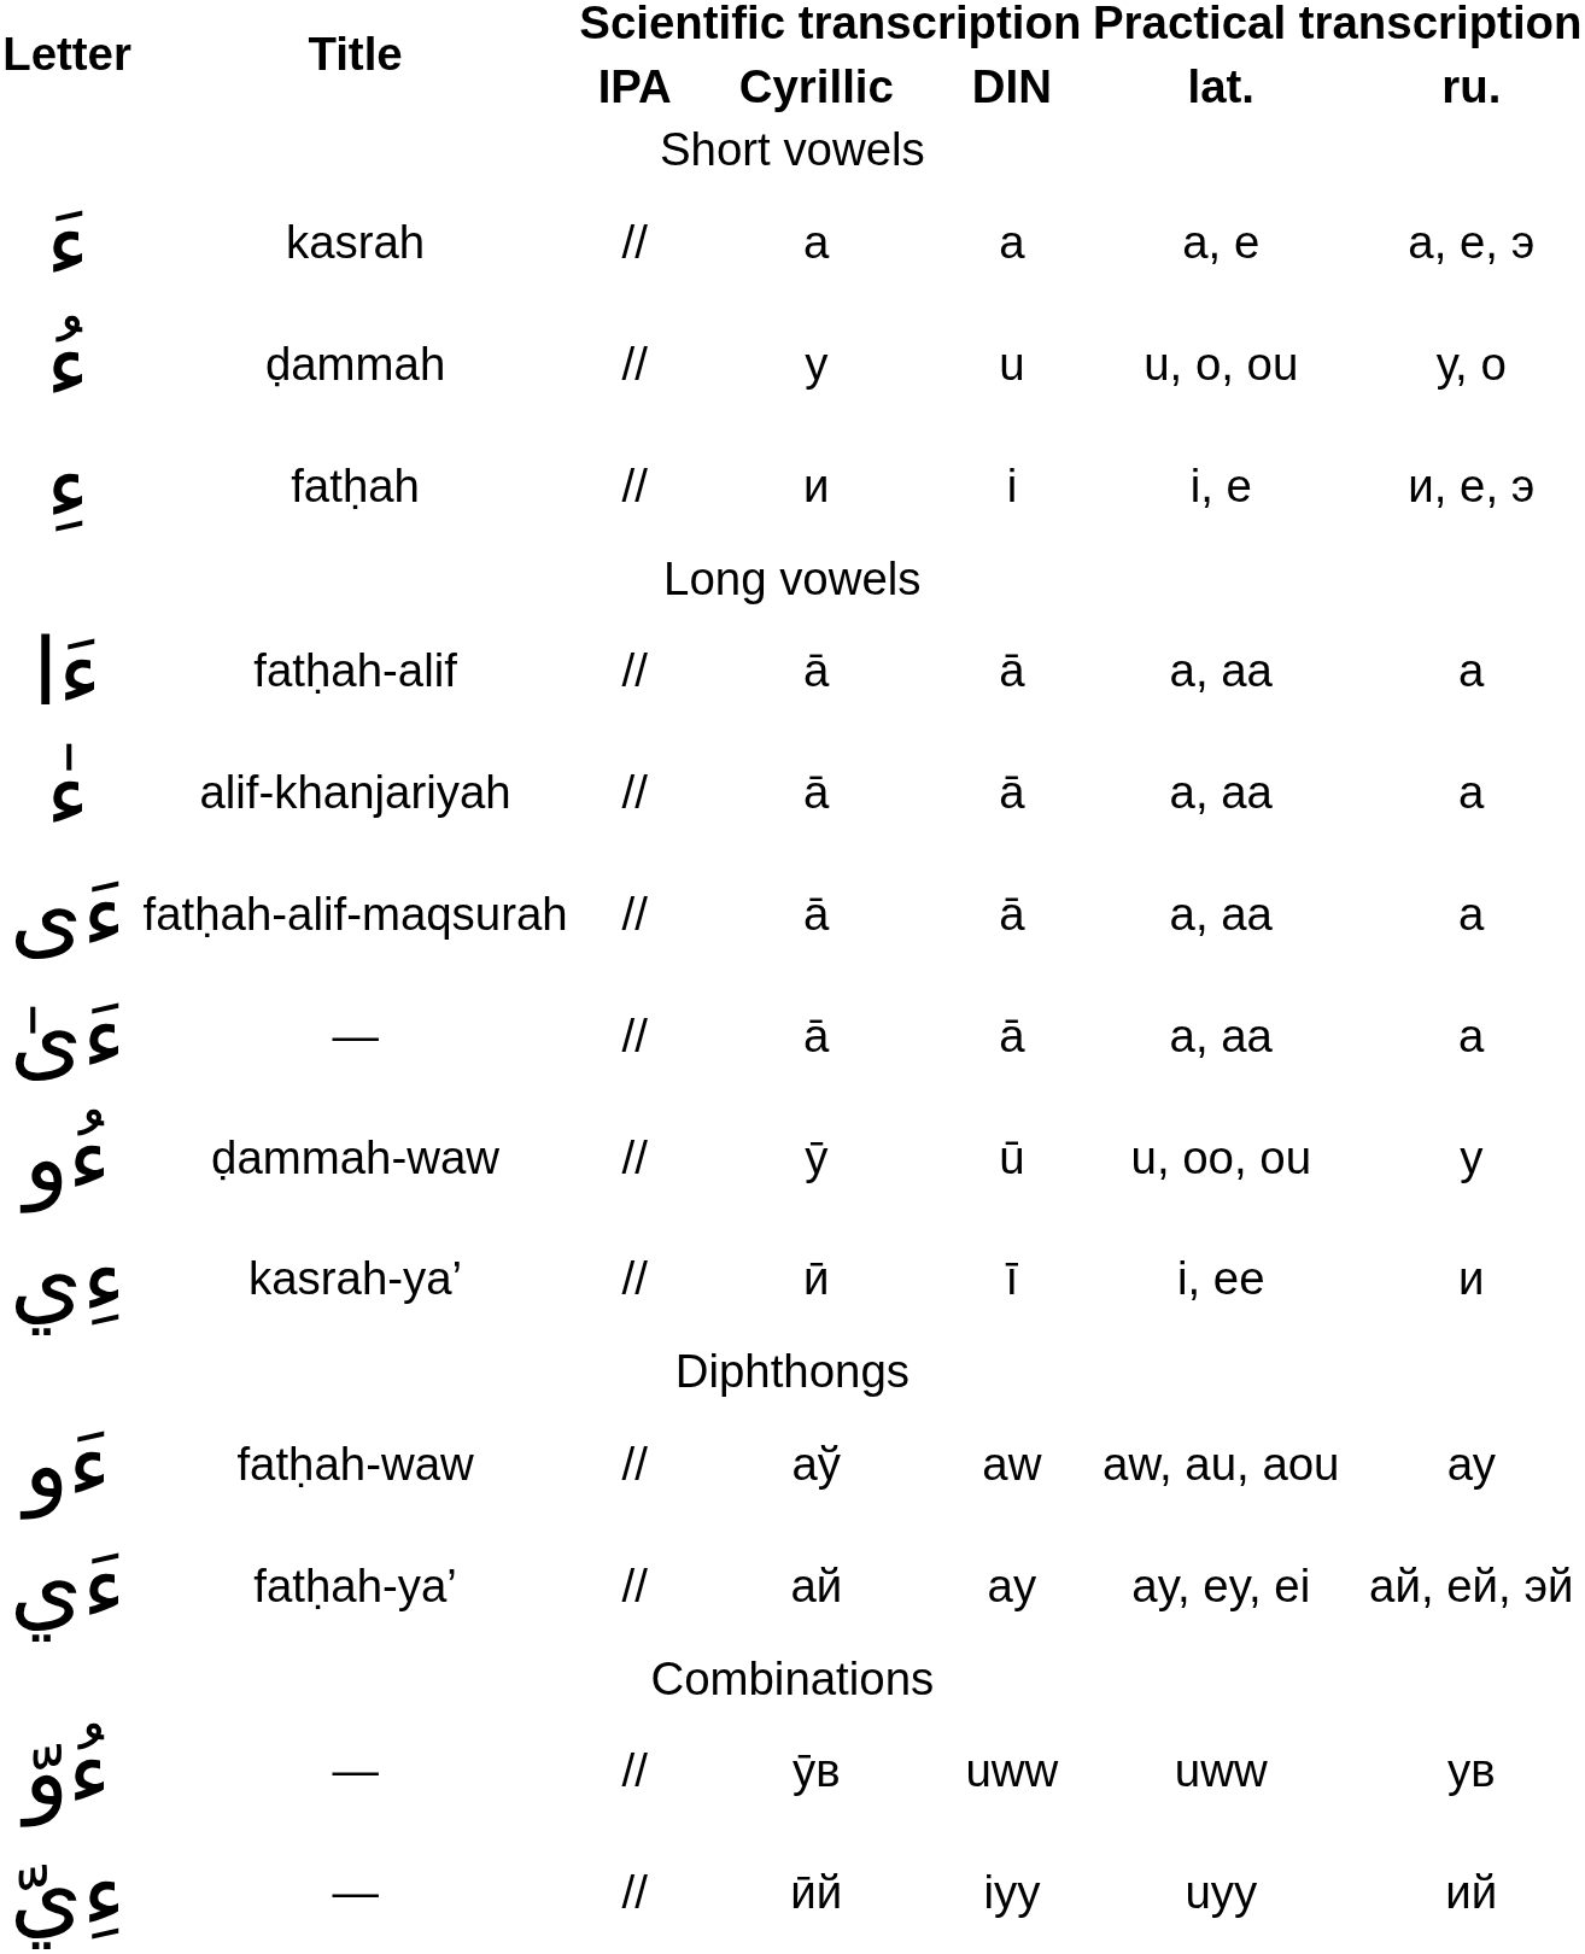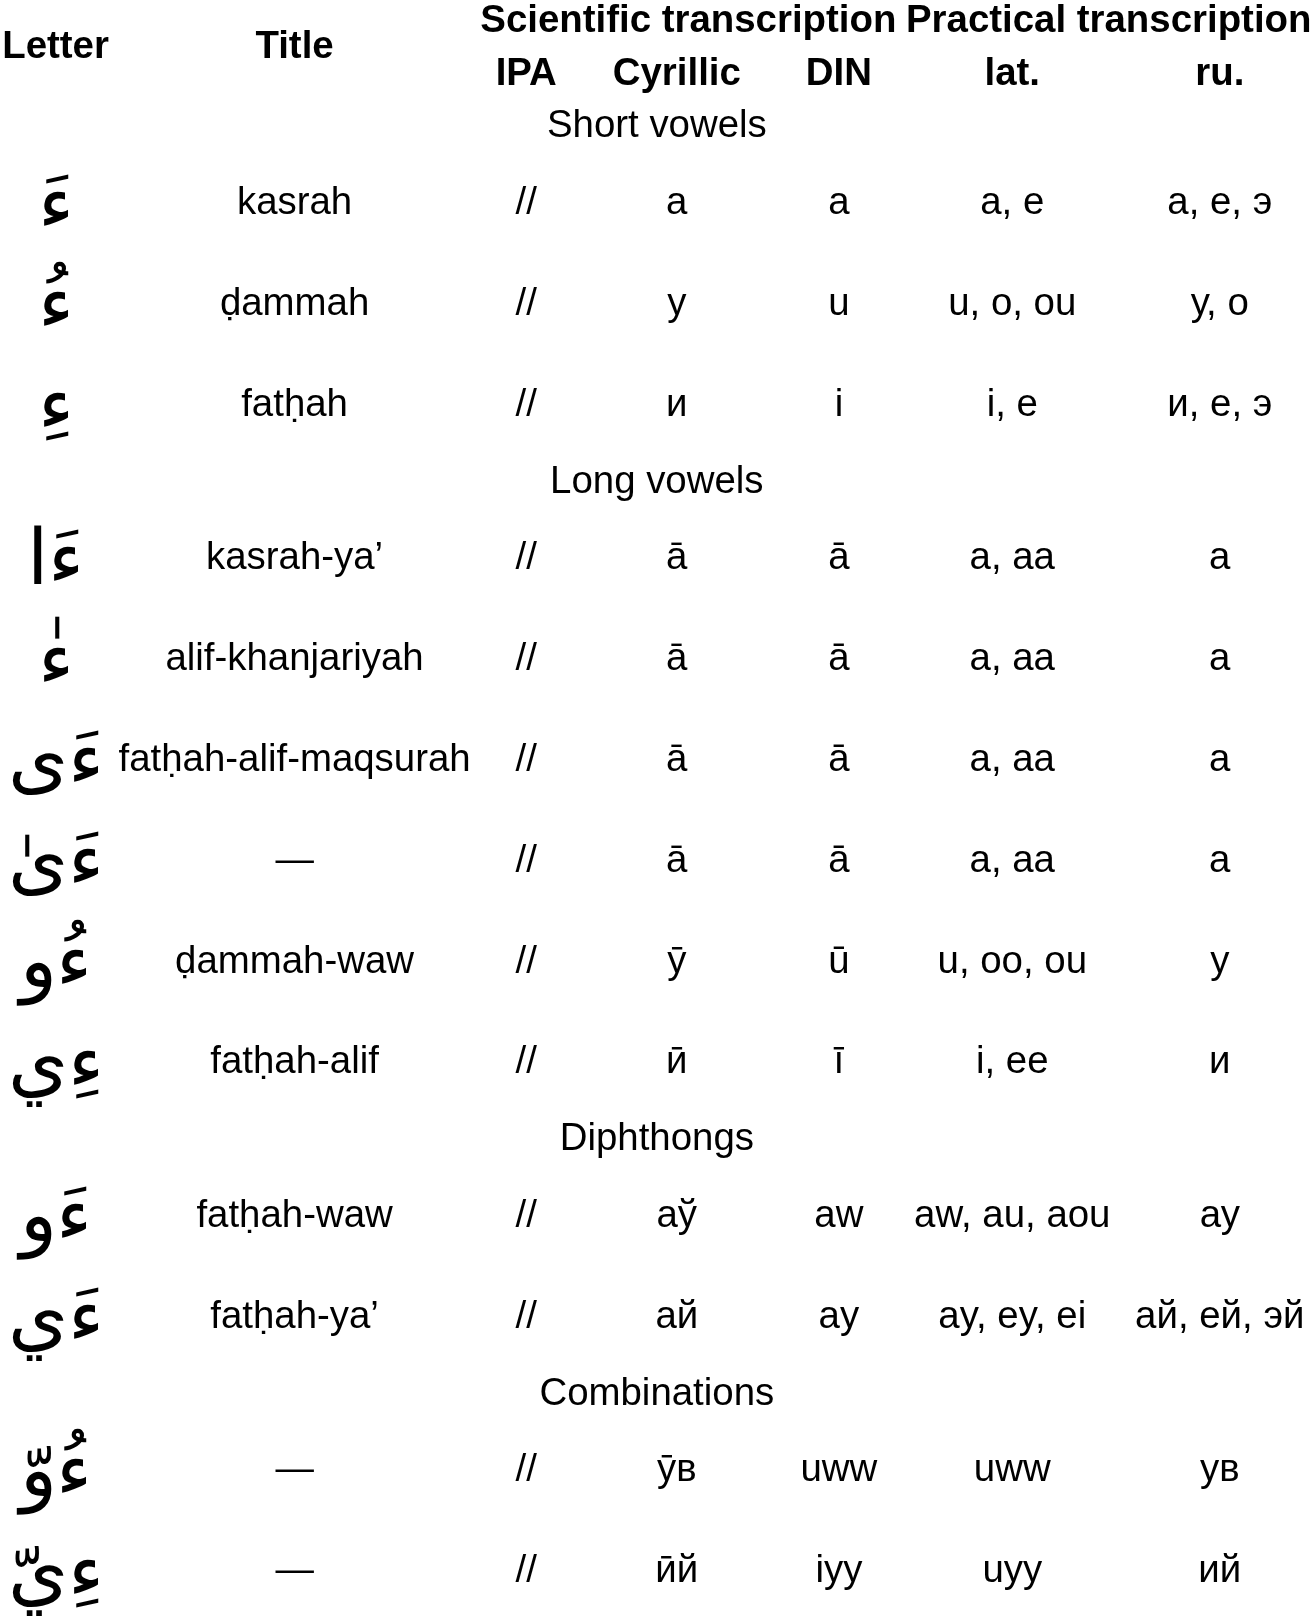 <table class="standard" style="text-align: center;">
 <tr class="bright">
 <th rowspan=2>Letter</th>
 <th rowspan=2>Title</th>
 <th colspan=3>Scientific transcription</th>
 <th colspan=2>Practical transcription</th>
 </tr>
 <tr>
 <th International Phonetic Alphabet>IPA</th>
 <th>Cyrillic</th>
 <th>DIN</th>
 <th>lat.</th>
 <th>ru.</th>
 </tr>
 <tr class="bright">
 <td colspan=8>Short vowels</td>
 </tr>
 <tr>
 <td style="font-size:200%;">ءَ</td>
 <td>kasrah</td>
 <td>//</td>
 <td>а</td>
 <td>a</td>
 <td>a, e</td>
 <td>а, е, э</td>
 </tr>
 <tr>
 <td style="font-size:200%;">ءُ</td>
 <td>ḍammah</td>
 <td>//</td>
 <td>у</td>
 <td>u</td>
 <td>u, o, ou</td>
 <td>у, о</td>
 </tr>
 <tr>
 <td style="font-size:200%;">ءِ</td>
 <td>fatḥah</td>
 <td>//</td>
 <td>и</td>
 <td>i</td>
 <td>i, e</td>
 <td>и, е, э</td>
 </tr>
 <tr class="bright">
 <td colspan=8>Long vowels</td>
 </tr>
 <tr>
 <td style="font-size:200%;">ءَا</td>
-<td>fatḥah-alif</td>
+<td>kasrah-ya’</td>
 <td>//</td>
 <td>а̄</td>
 <td>ā</td>
 <td>a, aa</td>
 <td>а</td>
 </tr>
 <tr>
 <td style="font-size:200%;">ءٰ</td>
 <td>alif-khanjariyah</td>
 <td>//</td>
 <td>а̄</td>
 <td>ā</td>
 <td>a, aa</td>
 <td>а</td>
 </tr>
 <tr>
 <td style="font-size:200%;">ءَى</td>
 <td>fatḥah-alif-maqsurah</td>
 <td>//</td>
 <td>а̄</td>
 <td>ā</td>
 <td>a, aa</td>
 <td>а</td>
 </tr>
 <tr>
 <td style="font-size:200%;">ءَىٰ</td>
 <td>—</td>
 <td>//</td>
 <td>а̄</td>
 <td>ā</td>
 <td>a, aa</td>
 <td>а</td>
 </tr>
 <tr>
 <td style="font-size:200%;">ءُو</td>
 <td>ḍammah-waw</td>
 <td>//</td>
 <td>ӯ</td>
 <td>ū</td>
 <td>u, oo, ou</td>
 <td>у</td>
 </tr>
 <tr>
 <td style="font-size:200%;">ءِي</td>
-<td>kasrah-ya’</td>
+<td>fatḥah-alif</td>
 <td>//</td>
 <td>ӣ</td>
 <td>ī</td>
 <td>i, ee</td>
 <td>и</td>
 </tr>
 <tr class="bright">
 <td colspan=8>Diphthongs</td>
 </tr>
 <tr>
 <td style="font-size:200%;">ءَو</td>
 <td>fatḥah-waw</td>
 <td>//</td>
 <td>аў</td>
 <td>aw</td>
 <td>aw, au, aou</td>
 <td>ау</td>
 </tr>
 <tr>
 <td style="font-size:200%;">ءَي</td>
 <td>fatḥah-ya’</td>
 <td>//</td>
 <td>ай</td>
 <td>ay</td>
 <td>ay, ey, ei</td>
 <td>ай, ей, эй</td>
 </tr>
 <tr class="bright">
 <td colspan=8>Combinations</td>
 </tr>
 <tr>
 <td style="font-size:200%;">ءُوّ</td>
 <td>—</td>
 <td>//</td>
 <td>ӯв</td>
 <td>uww</td>
 <td>uww</td>
 <td>ув</td>
 </tr>
 <tr>
 <td style="font-size:200%;">ءِيّ</td>
 <td>—</td>
 <td>//</td>
 <td>ӣй</td>
 <td>iyy</td>
 <td>uyy</td>
 <td>ий</td>
 </tr>
 </table>
